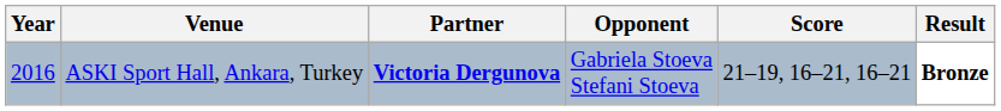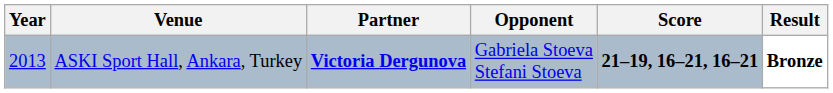 <table class="sortable wikitable" style="font-size: 90%;">
 <tr>
 <th>Year</th>
 <th>Venue</th>
 <th>Partner</th>
 <th>Opponent</th>
 <th>Score</th>
 <th>Result</th>
 </tr>
 <tr style="background:#AABBCC">
-<td align="center"><a href='#'>2016</a></td>
+<td align="center"><a href='#'>2013</a></td>
 <td align="left"><a href='#'>ASKI Sport Hall</a>, <a href='#'>Ankara</a>, Turkey</td>
 <td align="left"><strong> <a href='#'>Victoria Dergunova</a></strong></td>
 <td align="left"> <a href='#'>Gabriela Stoeva</a><br> <a href='#'>Stefani Stoeva</a></td>
-<td align="left">21–19, 16–21, 16–21</td>
+<td align="left"><strong>21–19, 16–21, 16–21</strong></td>
 <td style="text-align:left; background:white"> <strong>Bronze</strong></td>
 </tr>
 </table>
